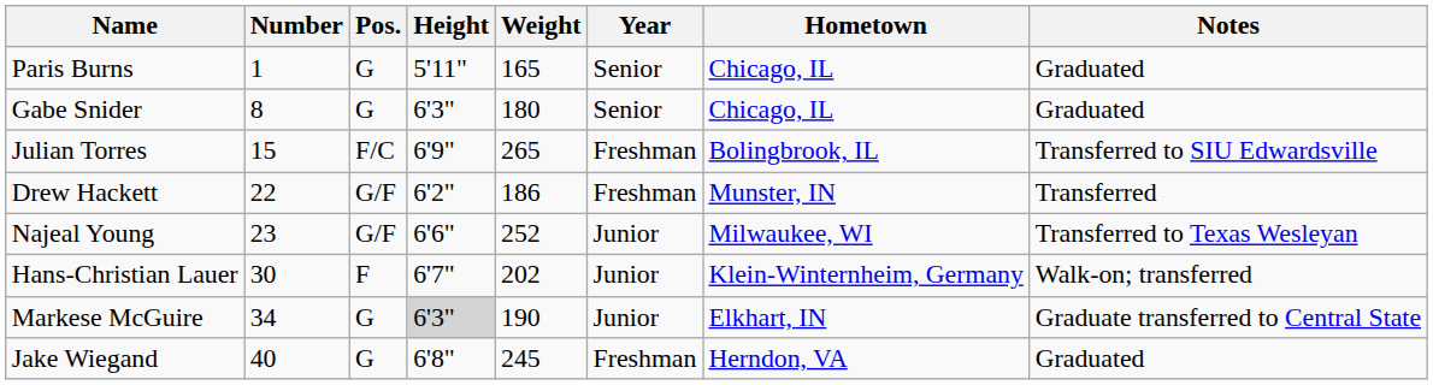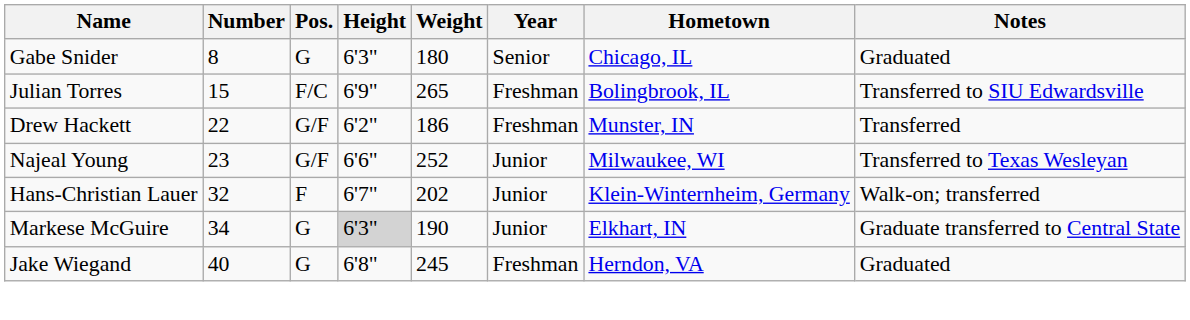 <table class="wikitable sortable" border="1">
 <tr>
 <th>Name</th>
 <th>Number</th>
 <th>Pos.</th>
 <th>Height</th>
 <th>Weight</th>
 <th>Year</th>
 <th>Hometown</th>
 <th class="unsortable">Notes</th>
-</tr>
-<tr>
-<td>Paris Burns</td>
-<td>1</td>
-<td>G</td>
-<td>5'11"</td>
-<td>165</td>
-<td>Senior</td>
-<td><a href='#'>Chicago, IL</a></td>
-<td>Graduated</td>
 </tr>
 <tr>
 <td>Gabe Snider</td>
 <td>8</td>
 <td>G</td>
 <td>6'3"</td>
 <td>180</td>
 <td>Senior</td>
 <td><a href='#'>Chicago, IL</a></td>
 <td>Graduated</td>
 </tr>
 <tr>
 <td>Julian Torres</td>
 <td>15</td>
 <td>F/C</td>
 <td>6'9"</td>
 <td>265</td>
 <td>Freshman</td>
 <td><a href='#'>Bolingbrook, IL</a></td>
 <td>Transferred to <a href='#'>SIU Edwardsville</a></td>
 </tr>
 <tr>
 <td>Drew Hackett</td>
 <td>22</td>
 <td>G/F</td>
 <td>6'2"</td>
 <td>186</td>
 <td>Freshman</td>
 <td><a href='#'>Munster, IN</a></td>
 <td>Transferred</td>
 </tr>
 <tr>
 <td>Najeal Young</td>
 <td>23</td>
 <td>G/F</td>
 <td>6'6"</td>
 <td>252</td>
 <td>Junior</td>
 <td><a href='#'>Milwaukee, WI</a></td>
 <td>Transferred to <a href='#'>Texas Wesleyan</a></td>
 </tr>
 <tr>
 <td>Hans-Christian Lauer</td>
-<td>30</td>
+<td>32</td>
 <td>F</td>
 <td>6'7"</td>
 <td>202</td>
 <td>Junior</td>
 <td><a href='#'>Klein-Winternheim, Germany</a></td>
 <td>Walk-on; transferred</td>
 </tr>
 <tr>
 <td>Markese McGuire</td>
 <td>34</td>
 <td>G</td>
 <td style="background: lightgrey;">6'3"</td>
 <td>190</td>
 <td>Junior</td>
 <td><a href='#'>Elkhart, IN</a></td>
 <td>Graduate transferred to <a href='#'>Central State</a></td>
 </tr>
 <tr>
 <td>Jake Wiegand</td>
 <td>40</td>
 <td>G</td>
 <td>6'8"</td>
 <td>245</td>
 <td>Freshman</td>
 <td><a href='#'>Herndon, VA</a></td>
 <td>Graduated</td>
 </tr>
 </table>
